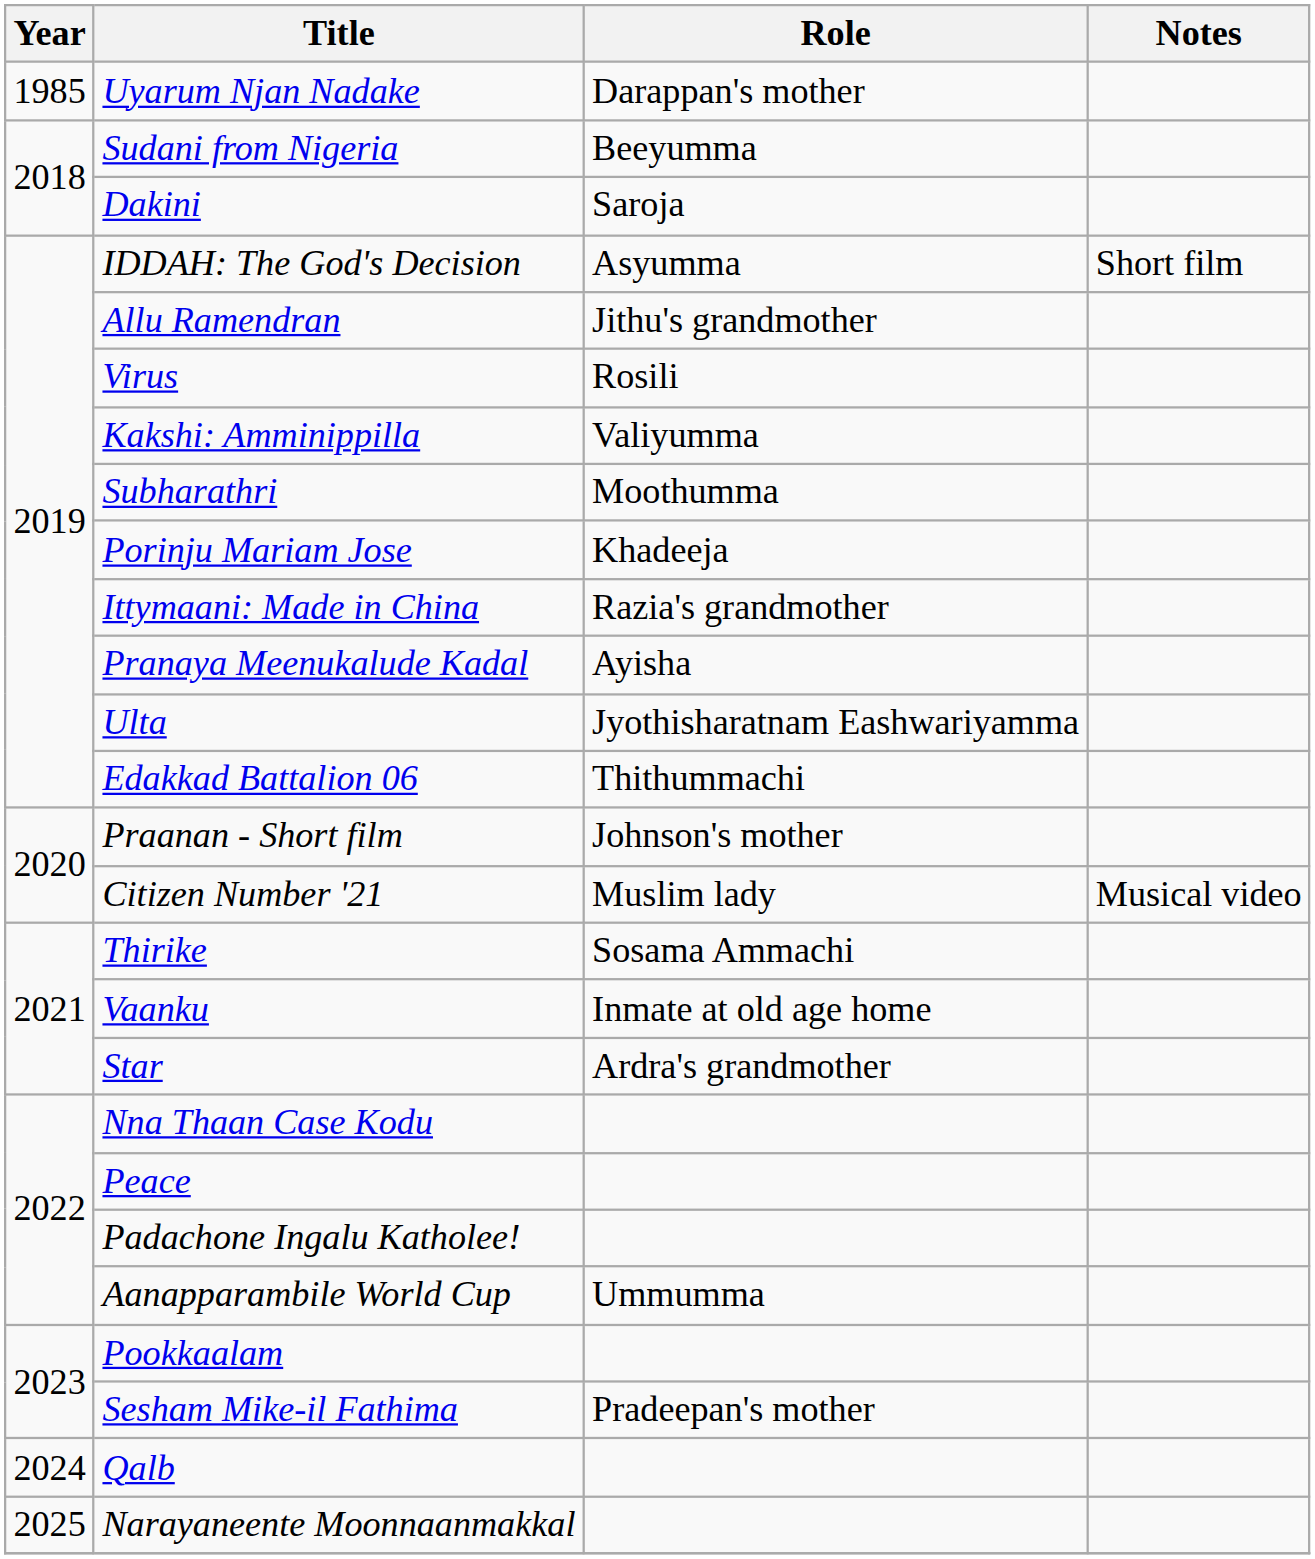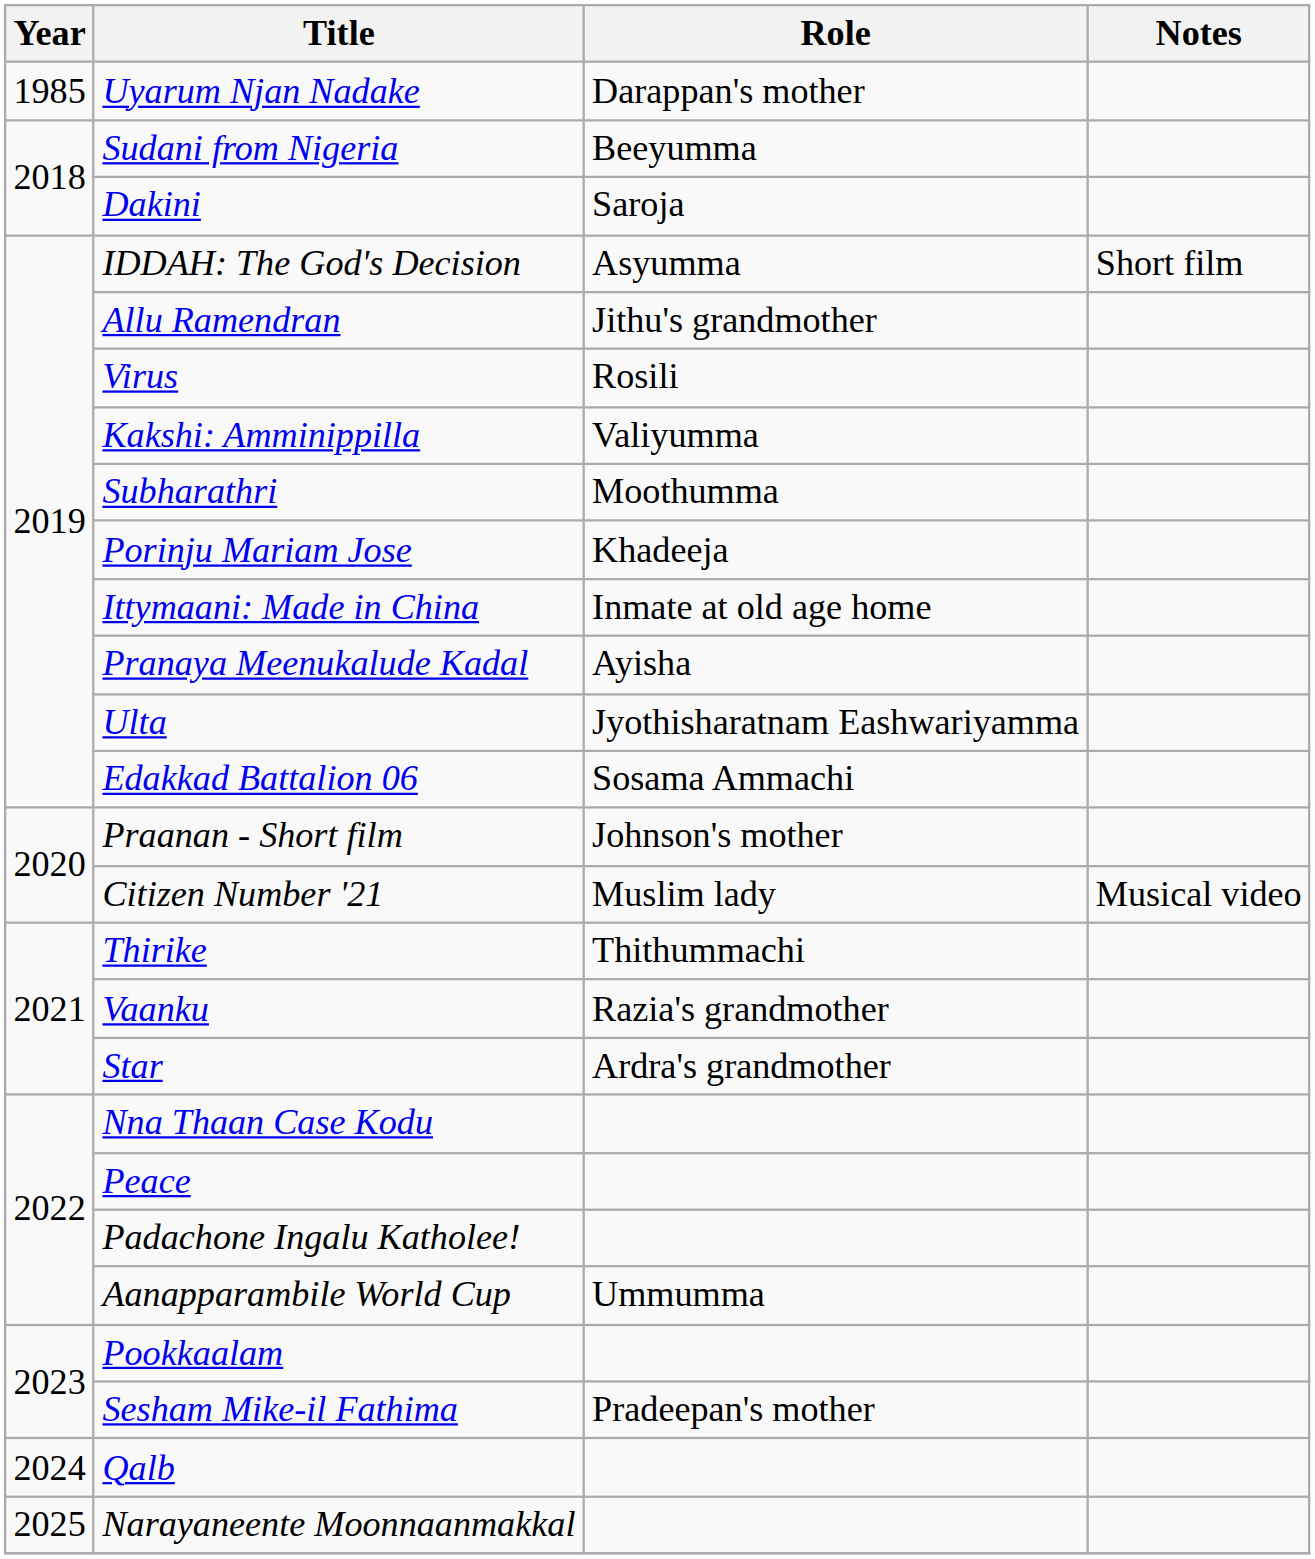 <table class="wikitable sortable">
 <tr>
 <th>Year</th>
 <th>Title</th>
 <th>Role</th>
 <th class="unsortable">Notes</th>
 </tr>
 <tr>
 <td>1985</td>
 <td><em><a href='#'>Uyarum Njan Nadake</a></em></td>
 <td>Darappan's mother</td>
 <td></td>
 </tr>
 <tr>
 <td rowspan=2>2018</td>
 <td><em><a href='#'>Sudani from Nigeria</a></em></td>
 <td>Beeyumma</td>
 <td></td>
 </tr>
 <tr>
 <td><em><a href='#'>Dakini</a></em></td>
 <td>Saroja</td>
 <td></td>
 </tr>
 <tr>
 <td rowspan=10>2019</td>
 <td><em>IDDAH: The God's Decision</em></td>
 <td>Asyumma</td>
 <td>Short film</td>
 </tr>
 <tr>
 <td><em><a href='#'>Allu Ramendran</a></em></td>
 <td>Jithu's grandmother</td>
 <td></td>
 </tr>
 <tr>
 <td><em><a href='#'>Virus</a></em></td>
 <td>Rosili</td>
 <td></td>
 </tr>
 <tr>
 <td><em><a href='#'>Kakshi: Amminippilla</a></em></td>
 <td>Valiyumma</td>
 <td></td>
 </tr>
 <tr>
 <td><em><a href='#'>Subharathri</a></em></td>
 <td>Moothumma</td>
 <td></td>
 </tr>
 <tr>
 <td><em><a href='#'>Porinju Mariam Jose</a></em></td>
 <td>Khadeeja</td>
 <td></td>
 </tr>
 <tr>
 <td><em><a href='#'>Ittymaani: Made in China</a></em></td>
-<td>Razia's grandmother</td>
+<td>Inmate at old age home</td>
 <td></td>
 </tr>
 <tr>
 <td><em><a href='#'>Pranaya Meenukalude Kadal</a></em></td>
 <td>Ayisha</td>
 <td></td>
 </tr>
 <tr>
 <td><em><a href='#'>Ulta</a></em></td>
 <td>Jyothisharatnam Eashwariyamma</td>
 <td></td>
 </tr>
 <tr>
 <td><em><a href='#'>Edakkad Battalion 06</a></em></td>
-<td>Thithummachi</td>
+<td>Sosama Ammachi</td>
 <td></td>
 </tr>
 <tr>
 <td rowspan=2>2020</td>
 <td><em>Praanan - Short film</em></td>
 <td>Johnson's mother</td>
 <td></td>
 </tr>
 <tr>
 <td><em>Citizen Number '21</em></td>
 <td>Muslim lady</td>
 <td>Musical video</td>
 </tr>
 <tr>
 <td rowspan=3>2021</td>
 <td><em><a href='#'>Thirike</a></em></td>
-<td>Sosama Ammachi</td>
+<td>Thithummachi</td>
 <td></td>
 </tr>
 <tr>
 <td><em><a href='#'>Vaanku</a></em></td>
-<td>Inmate at old age home</td>
+<td>Razia's grandmother</td>
 <td></td>
 </tr>
 <tr>
 <td><em><a href='#'>Star</a></em></td>
 <td>Ardra's grandmother</td>
 <td></td>
 </tr>
 <tr>
 <td rowspan=4>2022</td>
 <td><em><a href='#'>Nna Thaan Case Kodu</a></em></td>
 <td></td>
 <td></td>
 </tr>
 <tr>
 <td><em><a href='#'>Peace</a></em></td>
 <td></td>
 <td></td>
 </tr>
 <tr>
 <td><em>Padachone Ingalu Katholee!</em></td>
 <td></td>
 <td></td>
 </tr>
 <tr>
 <td><em>Aanapparambile World Cup</em></td>
 <td>Ummumma</td>
 <td></td>
 </tr>
 <tr>
 <td rowspan="2">2023</td>
 <td><em><a href='#'>Pookkaalam</a></em></td>
 <td></td>
 <td></td>
 </tr>
 <tr>
 <td><em><a href='#'>Sesham Mike-il Fathima</a></em></td>
 <td>Pradeepan's mother</td>
 <td></td>
 </tr>
 <tr>
 <td>2024</td>
 <td><em><a href='#'>Qalb</a></em></td>
 <td></td>
 <td></td>
 </tr>
 <tr>
 <td>2025</td>
 <td><em>Narayaneente Moonnaanmakkal</em></td>
 <td></td>
 <td></td>
 </tr>
 <tr>
 </tr>
 </table>
